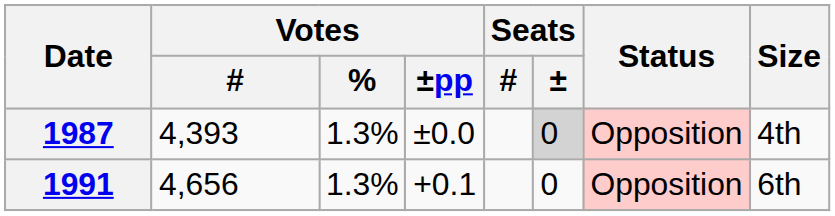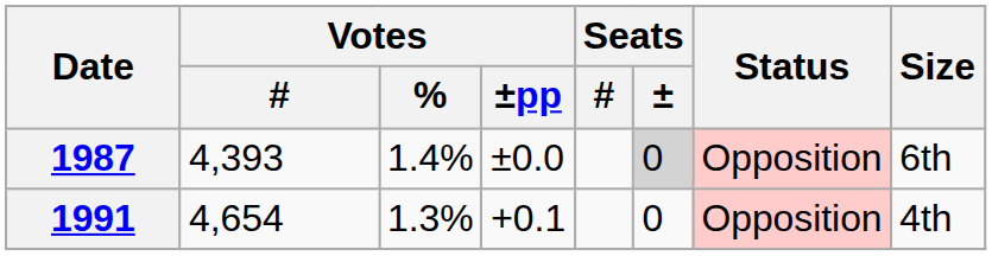 <table class="wikitable" style="font-size:98%;">
 <tr>
 <th width="65" rowspan="2">Date</th>
 <th colspan="3">Votes</th>
 <th colspan="2">Seats</th>
 <th rowspan="2">Status</th>
 <th rowspan="2">Size</th>
 </tr>
 <tr>
 <th width="75">#</th>
 <th>%</th>
 <th>±<a href='#'>pp</a></th>
 <th>#</th>
 <th>±</th>
 </tr>
 <tr>
 <th><a href='#'>1987</a></th>
 <td>4,393</td>
-<td>1.3%</td>
+<td>1.4%</td>
 <td>±0.0</td>
 <td style="text-align:center;"></td>
 <td style="background: lightgrey;">0</td>
 <td style="background-color:#fcc;">Opposition</td>
-<td>4th</td>
+<td>6th</td>
 </tr>
 <tr>
 <th><a href='#'>1991</a></th>
-<td>4,656</td>
+<td>4,654</td>
 <td>1.3%</td>
 <td>+0.1</td>
 <td style="text-align:center;"></td>
 <td>0</td>
 <td style="background-color:#fcc;">Opposition</td>
-<td>6th</td>
+<td>4th</td>
 </tr>
 </table>
